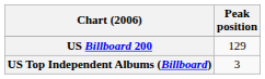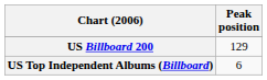 <table class="wikitable sortable plainrowheaders" style="text-align:center">
 <tr>
 <th scope="col">Chart (2006)</th>
 <th scope="col">Peak<br>position</th>
 </tr>
 <tr>
 </tr>
 <tr>
 </tr>
 <tr>
 </tr>
 <tr>
 <th scope="row">US <a href='#'><em>Billboard</em> 200</a></th>
 <td>129</td>
 </tr>
 <tr>
 <th scope="row">US Top Independent Albums (<em><a href='#'>Billboard</a></em>)</th>
-<td>3</td>
+<td>6</td>
 </tr>
 </table>
